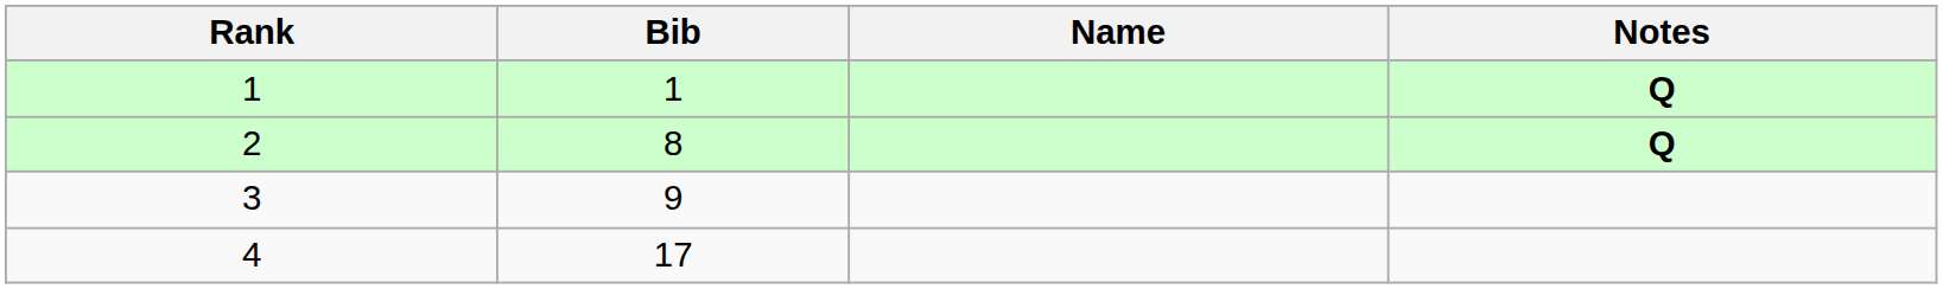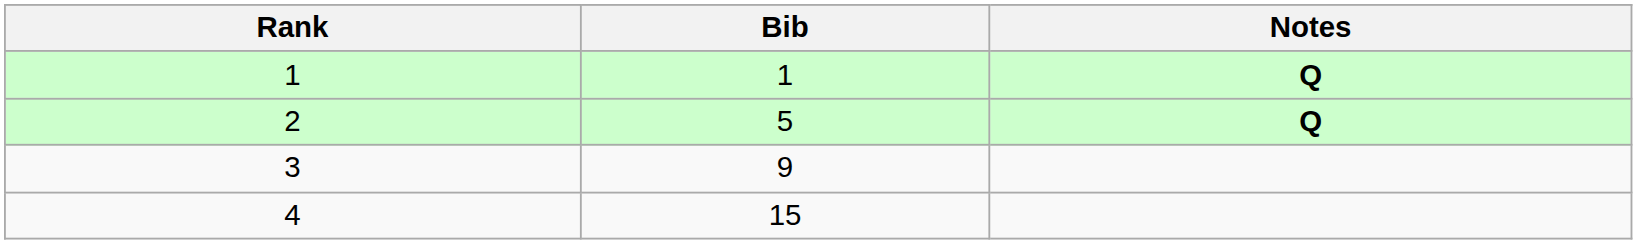 <table class="wikitable" style="text-align:center;" width=70%>
 <tr>
 <th>Rank</th>
 <th>Bib</th>
-<th>Name</th>
 <th>Notes</th>
 </tr>
 <tr bgcolor="#ccffcc">
 <td>1</td>
 <td>1</td>
-<td align=left></td>
 <td><strong>Q</strong></td>
 </tr>
 <tr bgcolor="#ccffcc">
 <td>2</td>
-<td>8</td>
-<td align=left></td>
+<td>5</td>
 <td><strong>Q</strong></td>
 </tr>
 <tr>
 <td>3</td>
 <td>9</td>
-<td align=left></td>
 <td></td>
 </tr>
 <tr>
 <td>4</td>
-<td>17</td>
-<td align=left></td>
+<td>15</td>
 <td></td>
 </tr>
 </table>
